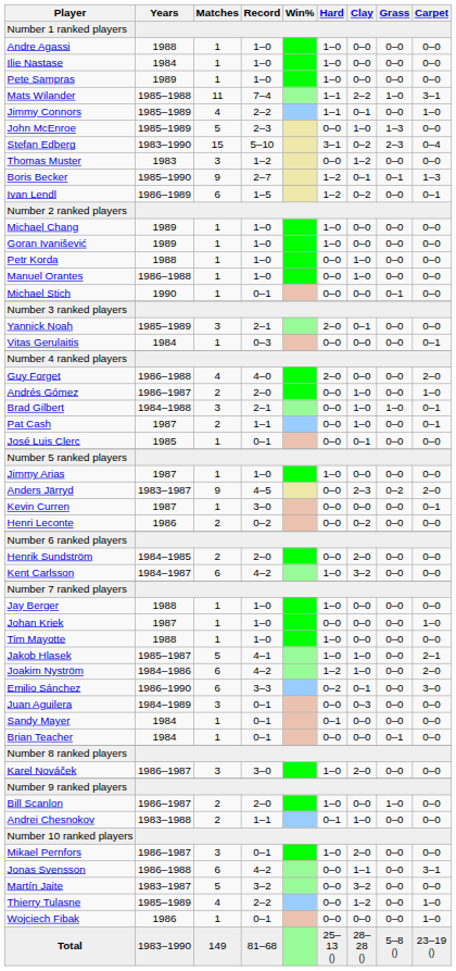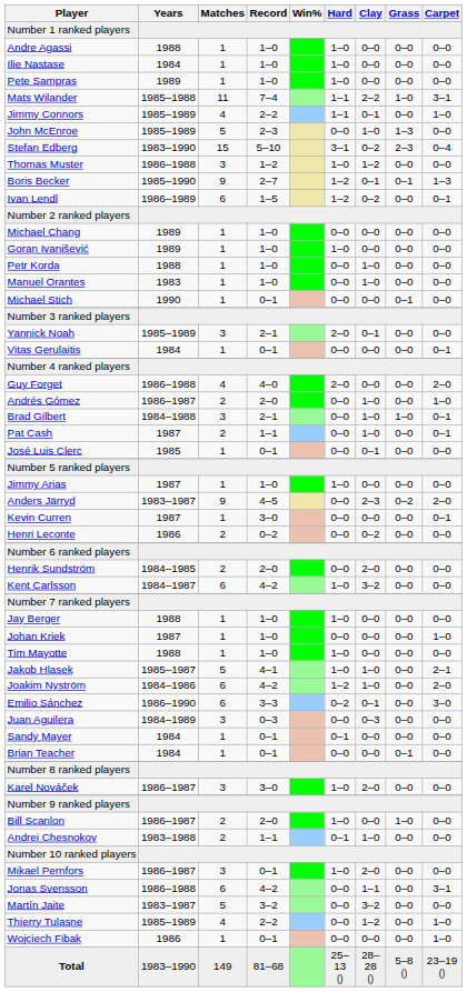 <table class="nowrap wikitable sortable" style=font-size:93%;text-align:center>
 <tr>
 <th>Player</th>
 <th>Years</th>
 <th>Matches</th>
 <th width=40 data-sort-type="number">Record</th>
 <th>Win%</th>
 <th width=35 data-sort-type="number"><a href='#'>Hard</a></th>
 <th width=35 data-sort-type="number"><a href='#'>Clay</a></th>
 <th width=35 data-sort-type="number"><a href='#'>Grass</a></th>
 <th width=35><a href='#'>Carpet</a></th>
 </tr>
 <tr bgcolor=efefef class="sortbottom">
 <td align=left>Number 1 ranked players</td>
 <td colspan=9></td>
 </tr>
 <tr>
 <td align=left> <a href='#'>Andre Agassi</a></td>
 <td>1988</td>
 <td>1</td>
 <td>1–0</td>
 <td bgcolor=lime></td>
 <td>1–0</td>
 <td>0–0</td>
 <td>0–0</td>
 <td>0–0</td>
 </tr>
 <tr>
 <td align=left> <a href='#'>Ilie Nastase</a></td>
 <td>1984</td>
 <td>1</td>
 <td>1–0</td>
 <td bgcolor=lime></td>
 <td>1–0</td>
 <td>0–0</td>
 <td>0–0</td>
 <td>0–0</td>
 </tr>
 <tr>
 <td align=left> <a href='#'>Pete Sampras</a></td>
 <td>1989</td>
 <td>1</td>
 <td>1–0</td>
 <td bgcolor=lime></td>
 <td>1–0</td>
 <td>0–0</td>
 <td>0–0</td>
 <td>0–0</td>
 </tr>
 <tr>
 <td align=left> <a href='#'>Mats Wilander</a></td>
 <td>1985–1988</td>
 <td>11</td>
 <td>7–4</td>
 <td bgcolor=#98fb98></td>
 <td>1–1</td>
 <td>2–2</td>
 <td>1–0</td>
 <td>3–1</td>
 </tr>
 <tr>
 <td align=left> <a href='#'>Jimmy Connors</a></td>
 <td>1985–1989</td>
 <td>4</td>
 <td>2–2</td>
 <td bgcolor=#99ccff></td>
 <td>1–1</td>
 <td>0–1</td>
 <td>0–0</td>
 <td>1–0</td>
 </tr>
 <tr>
 <td align=left> <a href='#'>John McEnroe</a></td>
 <td>1985–1989</td>
 <td>5</td>
 <td>2–3</td>
 <td bgcolor=eee8aa></td>
 <td>0–0</td>
 <td>1–0</td>
 <td>1–3</td>
 <td>0–0</td>
 </tr>
 <tr>
 <td align=left> <a href='#'>Stefan Edberg</a></td>
 <td>1983–1990</td>
 <td>15</td>
 <td>5–10</td>
 <td bgcolor=eee8aa></td>
 <td>3–1</td>
 <td>0–2</td>
 <td>2–3</td>
 <td>0–4</td>
 </tr>
 <tr>
 <td align=left> <a href='#'>Thomas Muster</a></td>
-<td>1983</td>
+<td>1986–1988</td>
 <td>3</td>
 <td>1–2</td>
 <td bgcolor=eee8aa></td>
-<td>0–0</td>
+<td>1–0</td>
 <td>1–2</td>
 <td>0–0</td>
 <td>0–0</td>
 </tr>
 <tr>
 <td align=left> <a href='#'>Boris Becker</a></td>
 <td>1985–1990</td>
 <td>9</td>
 <td>2–7</td>
 <td bgcolor=eee8aa></td>
 <td>1–2</td>
 <td>0–1</td>
 <td>0–1</td>
 <td>1–3</td>
 </tr>
 <tr>
 <td align=left> <a href='#'>Ivan Lendl</a></td>
 <td>1986–1989</td>
 <td>6</td>
 <td>1–5</td>
 <td bgcolor=eee8aa></td>
 <td>1–2</td>
 <td>0–2</td>
 <td>0–0</td>
 <td>0–1</td>
 </tr>
 <tr bgcolor=efefef class="sortbottom">
 <td align=left>Number 2 ranked players</td>
 <td colspan=9></td>
 </tr>
 <tr>
 <td align=left> <a href='#'>Michael Chang</a></td>
 <td>1989</td>
 <td>1</td>
 <td>1–0</td>
 <td bgcolor=lime></td>
-<td>1–0</td>
+<td>0–0</td>
 <td>0–0</td>
 <td>0–0</td>
 <td>0–0</td>
 </tr>
 <tr>
 <td align=left> <a href='#'>Goran Ivanišević</a></td>
 <td>1989</td>
 <td>1</td>
 <td>1–0</td>
 <td bgcolor=lime></td>
 <td>1–0</td>
 <td>0–0</td>
 <td>0–0</td>
 <td>0–0</td>
 </tr>
 <tr>
 <td align=left> <a href='#'>Petr Korda</a></td>
 <td>1988</td>
 <td>1</td>
 <td>1–0</td>
 <td bgcolor=lime></td>
 <td>0–0</td>
 <td>1–0</td>
 <td>0–0</td>
 <td>0–0</td>
 </tr>
 <tr>
 <td align=left> <a href='#'>Manuel Orantes</a></td>
-<td>1986–1988</td>
+<td>1983</td>
 <td>1</td>
 <td>1–0</td>
 <td bgcolor=lime></td>
 <td>0–0</td>
 <td>1–0</td>
 <td>0–0</td>
 <td>0–0</td>
 </tr>
 <tr>
 <td align=left> <a href='#'>Michael Stich</a></td>
 <td>1990</td>
 <td>1</td>
 <td>0–1</td>
 <td bgcolor=ebc2af></td>
 <td>0–0</td>
 <td>0–0</td>
 <td>0–1</td>
 <td>0–0</td>
 </tr>
 <tr>
 </tr>
 <tr bgcolor=efefef class="sortbottom">
 <td align=left>Number 3 ranked players</td>
 <td colspan=9></td>
 </tr>
 <tr>
 <td align=left> <a href='#'>Yannick Noah</a></td>
 <td>1985–1989</td>
 <td>3</td>
 <td>2–1</td>
 <td bgcolor=#98fb98></td>
 <td>2–0</td>
 <td>0–1</td>
 <td>0–0</td>
 <td>0–0</td>
 </tr>
 <tr>
 <td align=left> <a href='#'>Vitas Gerulaitis</a></td>
 <td>1984</td>
 <td>1</td>
-<td>0–3</td>
+<td>0–1</td>
 <td bgcolor=ebc2af></td>
 <td>0–0</td>
 <td>0–0</td>
 <td>0–0</td>
 <td>0–1</td>
 </tr>
 <tr>
 </tr>
 <tr bgcolor=efefef class="sortbottom">
 <td align=left>Number 4 ranked players</td>
 <td colspan=9></td>
 </tr>
 <tr>
 <td align=left> <a href='#'>Guy Forget</a></td>
 <td>1986–1988</td>
 <td>4</td>
 <td>4–0</td>
 <td bgcolor=lime></td>
 <td>2–0</td>
 <td>0–0</td>
 <td>0–0</td>
 <td>2–0</td>
 </tr>
 <tr>
 <td align=left> <a href='#'>Andrés Gómez</a></td>
 <td>1986–1987</td>
 <td>2</td>
 <td>2–0</td>
 <td bgcolor=lime></td>
 <td>0–0</td>
 <td>1–0</td>
 <td>0–0</td>
 <td>1–0</td>
 </tr>
 <tr>
 <td align=left> <a href='#'>Brad Gilbert</a></td>
 <td>1984–1988</td>
 <td>3</td>
 <td>2–1</td>
 <td bgcolor=#98fb98></td>
 <td>0–0</td>
 <td>1–0</td>
 <td>1–0</td>
 <td>0–1</td>
 </tr>
 <tr>
 <td align=left> <a href='#'>Pat Cash</a></td>
 <td>1987</td>
 <td>2</td>
 <td>1–1</td>
 <td bgcolor=#99ccff></td>
 <td>0–0</td>
 <td>1–0</td>
 <td>0–0</td>
 <td>0–1</td>
 </tr>
 <tr>
 <td align=left> <a href='#'>José Luis Clerc</a></td>
 <td>1985</td>
 <td>1</td>
 <td>0–1</td>
 <td bgcolor=ebc2af></td>
 <td>0–0</td>
 <td>0–1</td>
 <td>0–0</td>
 <td>0–0</td>
 </tr>
 <tr>
 </tr>
 <tr bgcolor=efefef class="sortbottom">
 <td align=left>Number 5 ranked players</td>
 <td colspan=9></td>
 </tr>
 <tr>
 <td align=left> <a href='#'>Jimmy Arias</a></td>
 <td>1987</td>
 <td>1</td>
 <td>1–0</td>
 <td bgcolor=lime></td>
 <td>1–0</td>
 <td>0–0</td>
 <td>0–0</td>
 <td>0–0</td>
 </tr>
 <tr>
 <td align=left> <a href='#'>Anders Järryd</a></td>
 <td>1983–1987</td>
 <td>9</td>
 <td>4–5</td>
 <td bgcolor=eee8aa></td>
 <td>0–0</td>
 <td>2–3</td>
 <td>0–2</td>
 <td>2–0</td>
 </tr>
 <tr>
 <td align=left> <a href='#'>Kevin Curren</a></td>
 <td>1987</td>
 <td>1</td>
 <td>3–0</td>
 <td bgcolor=ebc2af></td>
 <td>0–0</td>
 <td>0–0</td>
 <td>0–0</td>
 <td>0–1</td>
 </tr>
 <tr>
 <td align=left> <a href='#'>Henri Leconte</a></td>
 <td>1986</td>
 <td>2</td>
 <td>0–2</td>
 <td bgcolor=ebc2af></td>
 <td>0–0</td>
 <td>0–2</td>
 <td>0–0</td>
 <td>0–0</td>
 </tr>
 <tr>
 </tr>
 <tr bgcolor=efefef class="sortbottom">
 <td align=left>Number 6 ranked players</td>
 <td colspan=9></td>
 </tr>
 <tr>
 <td align=left> <a href='#'>Henrik Sundström</a></td>
 <td>1984–1985</td>
 <td>2</td>
 <td>2–0</td>
 <td bgcolor=lime></td>
 <td>0–0</td>
 <td>2–0</td>
 <td>0–0</td>
 <td>0–0</td>
 </tr>
 <tr>
 <td align=left> <a href='#'>Kent Carlsson</a></td>
 <td>1984–1987</td>
 <td>6</td>
 <td>4–2</td>
 <td bgcolor=#98fb98></td>
 <td>1–0</td>
 <td>3–2</td>
 <td>0–0</td>
 <td>0–0</td>
 </tr>
 <tr>
 </tr>
 <tr bgcolor=efefef class="sortbottom">
 <td align=left>Number 7 ranked players</td>
 <td colspan=9></td>
 </tr>
 <tr>
 <td align=left> <a href='#'>Jay Berger</a></td>
 <td>1988</td>
 <td>1</td>
 <td>1–0</td>
 <td bgcolor=lime></td>
 <td>1–0</td>
 <td>0–0</td>
 <td>0–0</td>
 <td>0–0</td>
 </tr>
 <tr>
 <td align=left> <a href='#'>Johan Kriek</a></td>
 <td>1987</td>
 <td>1</td>
 <td>1–0</td>
 <td bgcolor=lime></td>
 <td>0–0</td>
 <td>0–0</td>
 <td>0–0</td>
 <td>1–0</td>
 </tr>
 <tr>
 <td align=left> <a href='#'>Tim Mayotte</a></td>
 <td>1988</td>
 <td>1</td>
 <td>1–0</td>
 <td bgcolor=lime></td>
 <td>1–0</td>
 <td>0–0</td>
 <td>0–0</td>
 <td>0–0</td>
 </tr>
 <tr>
 <td align=left> <a href='#'>Jakob Hlasek</a></td>
 <td>1985–1987</td>
 <td>5</td>
 <td>4–1</td>
 <td bgcolor=#98fb98></td>
 <td>1–0</td>
 <td>1–0</td>
 <td>0–0</td>
 <td>2–1</td>
 </tr>
 <tr>
 <td align=left> <a href='#'>Joakim Nyström</a></td>
 <td>1984–1986</td>
 <td>6</td>
 <td>4–2</td>
 <td bgcolor=#98fb98></td>
 <td>1–2</td>
 <td>1–0</td>
 <td>0–0</td>
 <td>2–0</td>
 </tr>
 <tr>
 <td align=left> <a href='#'>Emilio Sánchez</a></td>
 <td>1986–1990</td>
 <td>6</td>
 <td>3–3</td>
 <td bgcolor=#99ccff></td>
 <td>0–2</td>
 <td>0–1</td>
 <td>0–0</td>
 <td>3–0</td>
 </tr>
 <tr>
 <td align=left> <a href='#'>Juan Aguilera</a></td>
 <td>1984–1989</td>
 <td>3</td>
-<td>0–1</td>
+<td>0–3</td>
 <td bgcolor=ebc2af></td>
 <td>0–0</td>
 <td>0–3</td>
 <td>0–0</td>
 <td>0–0</td>
 </tr>
 <tr>
 <td align=left> <a href='#'>Sandy Mayer</a></td>
 <td>1984</td>
 <td>1</td>
 <td>0–1</td>
 <td bgcolor=ebc2af></td>
 <td>0–1</td>
 <td>0–0</td>
 <td>0–0</td>
 <td>0–0</td>
 </tr>
 <tr>
 <td align=left> <a href='#'>Brian Teacher</a></td>
 <td>1984</td>
 <td>1</td>
 <td>0–1</td>
 <td bgcolor=ebc2af></td>
 <td>0–0</td>
 <td>0–0</td>
 <td>0–1</td>
 <td>0–0</td>
 </tr>
 <tr>
 </tr>
 <tr bgcolor=efefef class="sortbottom">
 <td align=left>Number 8 ranked players</td>
 <td colspan=9></td>
 </tr>
 <tr>
 <td align=left> <a href='#'>Karel Nováček</a></td>
 <td>1986–1987</td>
 <td>3</td>
 <td>3–0</td>
 <td bgcolor=lime></td>
 <td>1–0</td>
 <td>2–0</td>
 <td>0–0</td>
 <td>0–0</td>
 </tr>
 <tr>
 </tr>
 <tr bgcolor=efefef class="sortbottom">
 <td align=left>Number 9 ranked players</td>
 <td colspan=9></td>
 </tr>
 <tr>
 <td align=left> <a href='#'>Bill Scanlon</a></td>
 <td>1986–1987</td>
 <td>2</td>
 <td>2–0</td>
 <td bgcolor=lime></td>
 <td>1–0</td>
 <td>0–0</td>
 <td>1–0</td>
 <td>0–0</td>
 </tr>
 <tr>
 <td align=left> <a href='#'>Andrei Chesnokov</a></td>
 <td>1983–1988</td>
 <td>2</td>
 <td>1–1</td>
 <td bgcolor=#99ccff></td>
 <td>0–1</td>
 <td>1–0</td>
 <td>0–0</td>
 <td>0–0</td>
 </tr>
 <tr bgcolor=efefef class="sortbottom">
 <td align=left>Number 10 ranked players</td>
 <td colspan=9></td>
 </tr>
 <tr>
 <td align=left> <a href='#'>Mikael Pernfors</a></td>
 <td>1986–1987</td>
 <td>3</td>
 <td>0–1</td>
 <td bgcolor=lime></td>
 <td>1–0</td>
 <td>2–0</td>
 <td>0–0</td>
 <td>0–0</td>
 </tr>
 <tr>
 <td align=left> <a href='#'>Jonas Svensson</a></td>
 <td>1986–1988</td>
 <td>6</td>
 <td>4–2</td>
 <td bgcolor=#98fb98></td>
 <td>0–0</td>
 <td>1–1</td>
 <td>0–0</td>
 <td>3–1</td>
 </tr>
 <tr>
 <td align=left> <a href='#'>Martín Jaite</a></td>
 <td>1983–1987</td>
 <td>5</td>
 <td>3–2</td>
 <td bgcolor=#98fb98></td>
 <td>0–0</td>
 <td>3–2</td>
 <td>0–0</td>
 <td>0–0</td>
 </tr>
 <tr>
 <td align=left> <a href='#'>Thierry Tulasne</a></td>
 <td>1985–1989</td>
 <td>4</td>
 <td>2–2</td>
 <td bgcolor=#99ccff></td>
 <td>0–0</td>
 <td>1–2</td>
 <td>0–0</td>
 <td>1–0</td>
 </tr>
 <tr>
 <td align=left> <a href='#'>Wojciech Fibak</a></td>
 <td>1986</td>
 <td>1</td>
 <td>0–1</td>
 <td bgcolor=ebc2af></td>
 <td>0–0</td>
 <td>0–0</td>
 <td>0–0</td>
 <td>1–0</td>
 </tr>
 <tr bgcolor=efefef class="sortbottom">
 <td><strong>Total</strong></td>
 <td>1983–1990</td>
 <td>149</td>
 <td>81–68</td>
 <td bgcolor=#98fb98></td>
 <td>25–13  <br><small>()</small></td>
 <td>28–28 <br><small>()</small></td>
 <td>5–8 <br><small>()</small></td>
 <td>23–19 <br><small>()</small></td>
 </tr>
 </table>
